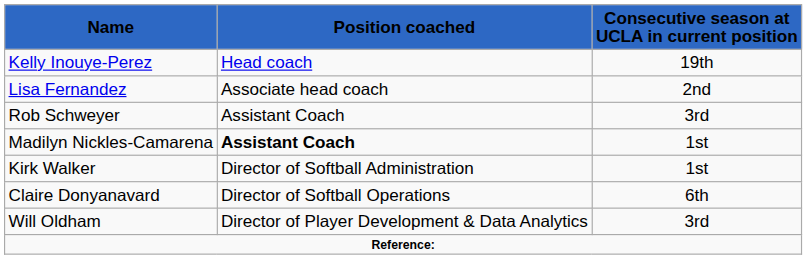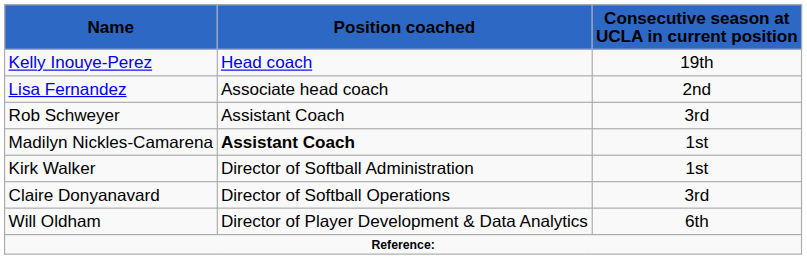 <table class="wikitable" style="font-size:93%;">
 <tr>
 <th style="background:#2D68C4;"><span>Name</span></th>
 <th style="background:#2D68C4;"><span>Position coached</span></th>
 <th style="background:#2D68C4;"><span>Consecutive season at<br>UCLA in current position</span></th>
 </tr>
 <tr>
 <td><a href='#'>Kelly Inouye-Perez</a></td>
 <td><a href='#'>Head coach</a></td>
 <td align=center>19th</td>
 </tr>
 <tr>
 <td><a href='#'>Lisa Fernandez</a></td>
 <td>Associate head coach</td>
 <td align=center>2nd</td>
 </tr>
 <tr>
 <td>Rob Schweyer</td>
 <td>Assistant Coach</td>
 <td align=center>3rd</td>
 </tr>
 <tr>
 <td>Madilyn Nickles-Camarena</td>
 <td><strong>Assistant Coach</strong></td>
 <td align=center>1st</td>
 </tr>
 <tr>
 <td>Kirk Walker</td>
 <td>Director of Softball Administration</td>
 <td align=center>1st</td>
 </tr>
 <tr>
 <td>Claire Donyanavard</td>
 <td>Director of Softball Operations</td>
-<td align=center>6th</td>
+<td align=center>3rd</td>
 </tr>
 <tr>
 <td>Will Oldham</td>
 <td>Director of Player Development & Data Analytics</td>
-<td align=center>3rd</td>
+<td align=center>6th</td>
 </tr>
 <tr>
 <td colspan="4"  style="font-size:8pt; text-align:center;"><strong>Reference:</strong></td>
 </tr>
 </table>
